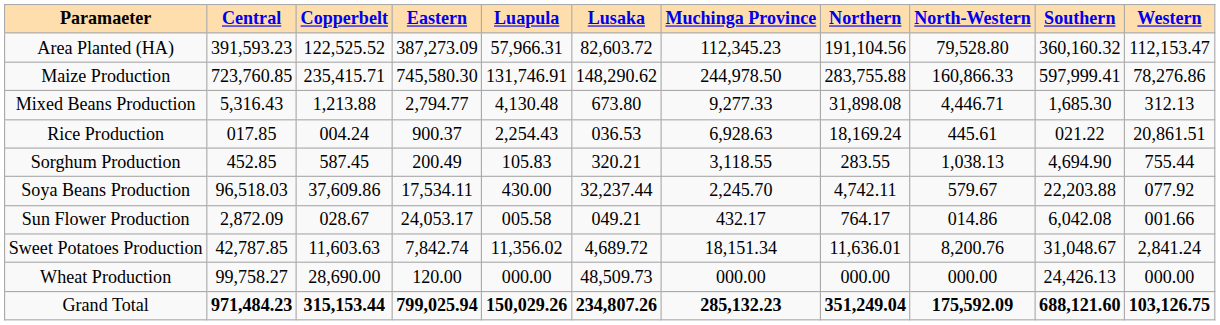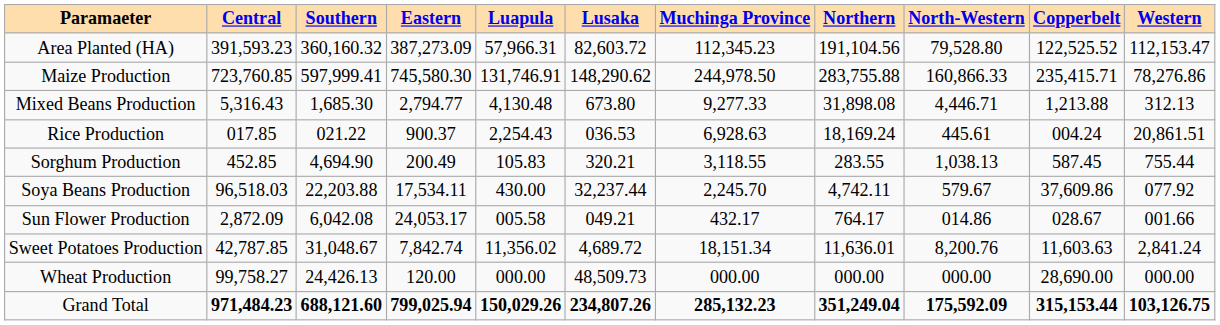 <table class="wikitable sortable collapsible" style="text-align: center;">
 <tr>
 <th style="background:navajowhite;">Paramaeter</th>
 <th style="background:navajowhite;"><a href='#'>Central</a></th>
-<th style="background:navajowhite;"><a href='#'>Copperbelt</a></th>
+<th style="background:navajowhite;"><a href='#'>Southern</a></th>
 <th style="background:navajowhite;"><a href='#'>Eastern</a></th>
 <th style="background:navajowhite;"><a href='#'>Luapula</a></th>
 <th style="background:navajowhite;"><a href='#'>Lusaka</a></th>
 <th style="background:navajowhite;"><a href='#'>Muchinga Province</a></th>
 <th style="background:navajowhite;"><a href='#'>Northern</a></th>
 <th style="background:navajowhite;"><a href='#'>North-Western</a></th>
-<th style="background:navajowhite;"><a href='#'>Southern</a></th>
+<th style="background:navajowhite;"><a href='#'>Copperbelt</a></th>
 <th style="background:navajowhite;"><a href='#'>Western</a></th>
 </tr>
 <tr>
 <td>Area Planted (HA)</td>
 <td>391,593.23</td>
-<td>122,525.52</td>
+<td>360,160.32</td>
 <td>387,273.09</td>
 <td>57,966.31</td>
 <td>82,603.72</td>
 <td>112,345.23</td>
 <td>191,104.56</td>
 <td>79,528.80</td>
-<td>360,160.32</td>
+<td>122,525.52</td>
 <td>112,153.47</td>
 </tr>
 <tr>
 <td>Maize Production</td>
 <td>723,760.85</td>
-<td>235,415.71</td>
+<td>597,999.41</td>
 <td>745,580.30</td>
 <td>131,746.91</td>
 <td>148,290.62</td>
 <td>244,978.50</td>
 <td>283,755.88</td>
 <td>160,866.33</td>
-<td>597,999.41</td>
+<td>235,415.71</td>
 <td>78,276.86</td>
 </tr>
 <tr>
 <td>Mixed Beans Production</td>
 <td>5,316.43</td>
-<td>1,213.88</td>
+<td>1,685.30</td>
 <td>2,794.77</td>
 <td>4,130.48</td>
 <td>673.80</td>
 <td>9,277.33</td>
 <td>31,898.08</td>
 <td>4,446.71</td>
-<td>1,685.30</td>
+<td>1,213.88</td>
 <td>312.13</td>
 </tr>
 <tr>
 <td>Rice Production</td>
 <td>017.85</td>
-<td>004.24</td>
+<td>021.22</td>
 <td>900.37</td>
 <td>2,254.43</td>
 <td>036.53</td>
 <td>6,928.63</td>
 <td>18,169.24</td>
 <td>445.61</td>
-<td>021.22</td>
+<td>004.24</td>
 <td>20,861.51</td>
 </tr>
 <tr>
 <td>Sorghum Production</td>
 <td>452.85</td>
-<td>587.45</td>
+<td>4,694.90</td>
 <td>200.49</td>
 <td>105.83</td>
 <td>320.21</td>
 <td>3,118.55</td>
 <td>283.55</td>
 <td>1,038.13</td>
-<td>4,694.90</td>
+<td>587.45</td>
 <td>755.44</td>
 </tr>
 <tr>
 <td>Soya Beans Production</td>
 <td>96,518.03</td>
-<td>37,609.86</td>
+<td>22,203.88</td>
 <td>17,534.11</td>
 <td>430.00</td>
 <td>32,237.44</td>
 <td>2,245.70</td>
 <td>4,742.11</td>
 <td>579.67</td>
-<td>22,203.88</td>
+<td>37,609.86</td>
 <td>077.92</td>
 </tr>
 <tr>
 <td>Sun Flower Production</td>
 <td>2,872.09</td>
-<td>028.67</td>
+<td>6,042.08</td>
 <td>24,053.17</td>
 <td>005.58</td>
 <td>049.21</td>
 <td>432.17</td>
 <td>764.17</td>
 <td>014.86</td>
-<td>6,042.08</td>
+<td>028.67</td>
 <td>001.66</td>
 </tr>
 <tr>
 <td>Sweet Potatoes Production</td>
 <td>42,787.85</td>
-<td>11,603.63</td>
+<td>31,048.67</td>
 <td>7,842.74</td>
 <td>11,356.02</td>
 <td>4,689.72</td>
 <td>18,151.34</td>
 <td>11,636.01</td>
 <td>8,200.76</td>
-<td>31,048.67</td>
+<td>11,603.63</td>
 <td>2,841.24</td>
 </tr>
 <tr>
 <td>Wheat Production</td>
 <td>99,758.27</td>
-<td>28,690.00</td>
+<td>24,426.13</td>
 <td>120.00</td>
 <td>000.00</td>
 <td>48,509.73</td>
 <td>000.00</td>
 <td>000.00</td>
 <td>000.00</td>
-<td>24,426.13</td>
+<td>28,690.00</td>
 <td>000.00</td>
 </tr>
 <tr>
 <td>Grand Total</td>
 <td><strong>971,484.23</strong></td>
-<td><strong>315,153.44</strong></td>
+<td><strong>688,121.60</strong></td>
 <td><strong>799,025.94</strong></td>
 <td><strong>150,029.26</strong></td>
 <td><strong>234,807.26</strong></td>
 <td><strong>285,132.23</strong></td>
 <td><strong>351,249.04</strong></td>
 <td><strong>175,592.09</strong></td>
-<td><strong>688,121.60</strong></td>
+<td><strong>315,153.44</strong></td>
 <td><strong>103,126.75</strong></td>
 </tr>
 </table>
